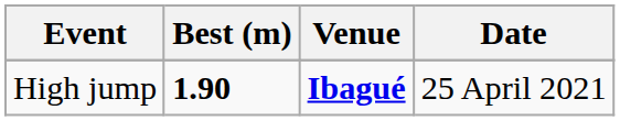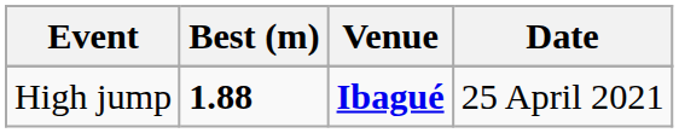 <table class="wikitable" style="border-collapse: collapse; font-size: 95%;">
 <tr>
 <th>Event</th>
 <th>Best (m)</th>
 <th>Venue</th>
 <th>Date</th>
 </tr>
 <tr>
 </tr>
 <tr>
 <td>High jump</td>
-<td><strong>1.90</strong></td>
+<td><strong>1.88</strong></td>
 <td><strong> <a href='#'>Ibagué</a></strong></td>
 <td>25 April 2021</td>
 </tr>
 </table>
